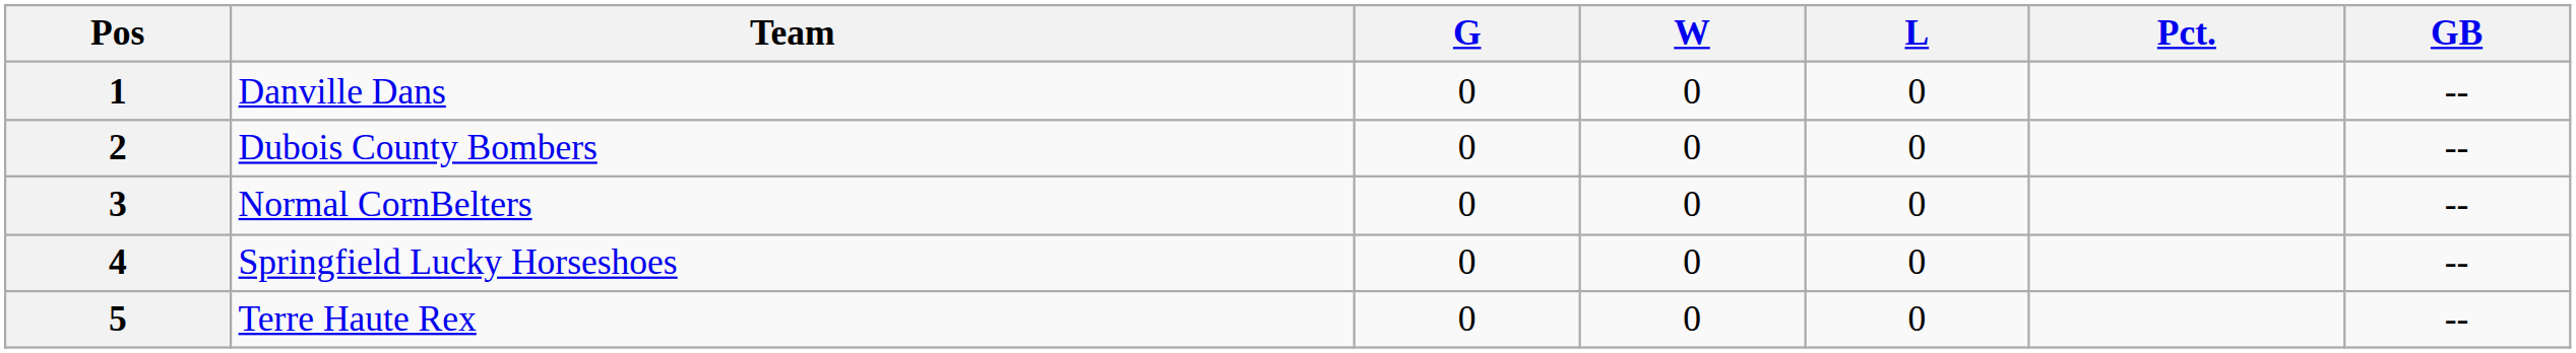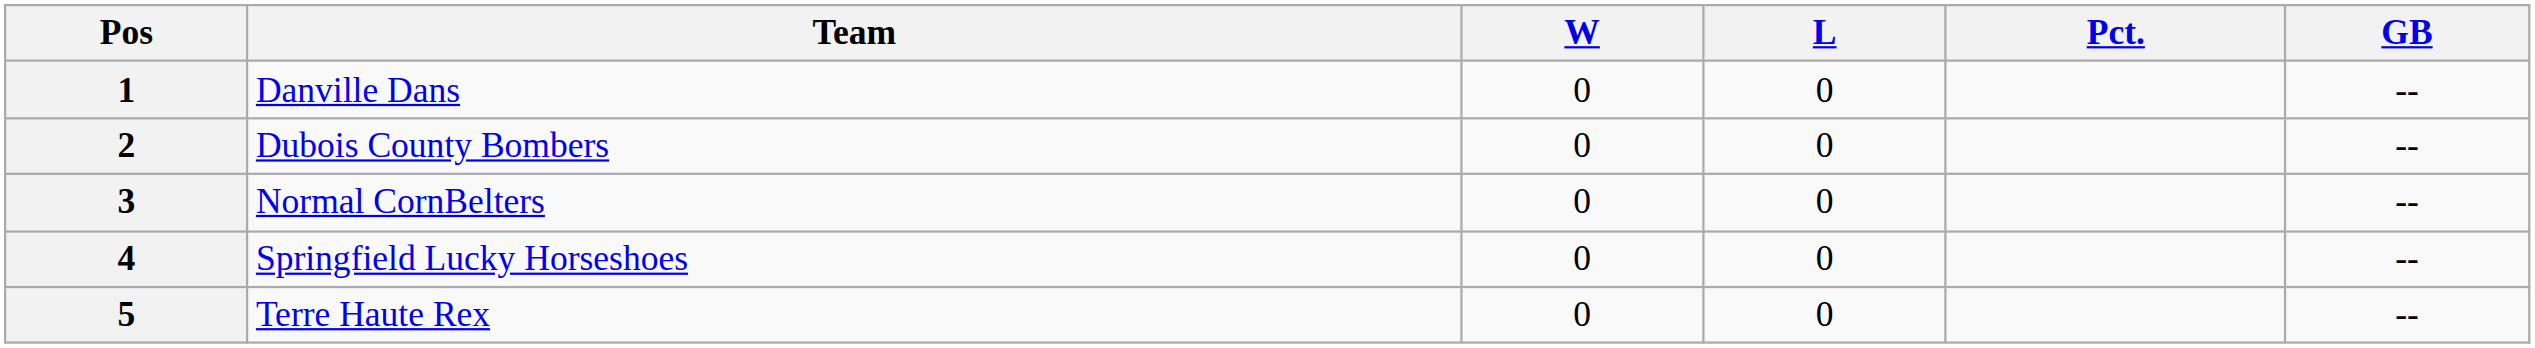 <table class="wikitable plainrowheaders" width="90%" style="text-align:center;">
 <tr>
 <th scope="col" width="5%">Pos</th>
 <th scope="col" width="25%">Team</th>
-<th scope="col" width="5%"><a href='#'>G</a></th>
 <th scope="col" width="5%"><a href='#'>W</a></th>
 <th scope="col" width="5%"><a href='#'>L</a></th>
 <th scope="col" width="7%"><a href='#'>Pct.</a></th>
 <th scope="col" width="5%"><a href='#'>GB</a></th>
 </tr>
 <tr>
 <th>1</th>
 <td style="text-align:left;"><a href='#'>Danville Dans</a></td>
 <td>0</td>
 <td>0</td>
-<td>0</td>
 <td></td>
 <td>--</td>
 </tr>
 <tr>
 <th>2</th>
 <td style="text-align:left;"><a href='#'>Dubois County Bombers</a></td>
-<td>0</td>
 <td>0</td>
 <td>0</td>
 <td></td>
 <td>--</td>
 </tr>
 <tr>
 <th>3</th>
 <td style="text-align:left;"><a href='#'>Normal CornBelters</a></td>
 <td>0</td>
 <td>0</td>
-<td>0</td>
 <td></td>
 <td>--</td>
 </tr>
 <tr>
 <th>4</th>
 <td style="text-align:left;"><a href='#'>Springfield Lucky Horseshoes</a></td>
-<td>0</td>
 <td>0</td>
 <td>0</td>
 <td></td>
 <td>--</td>
 </tr>
 <tr>
 <th>5</th>
 <td style="text-align:left;"><a href='#'>Terre Haute Rex</a></td>
 <td>0</td>
 <td>0</td>
-<td>0</td>
 <td></td>
 <td>--</td>
 </tr>
 </table>
